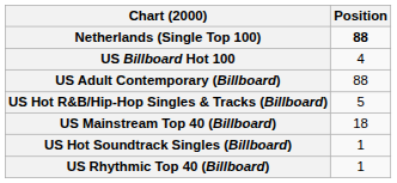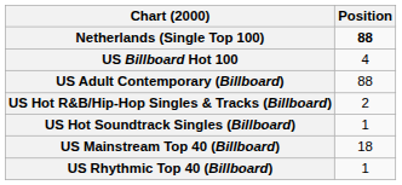 <table class="wikitable sortable plainrowheaders" style="text-align:center">
 <tr>
 <th scope="col">Chart (2000)</th>
 <th scope="col">Position</th>
 </tr>
 <tr>
 <th scope="row">Netherlands (Single Top 100)</th>
 <td><strong>88</strong></td>
 </tr>
 <tr>
 <th scope="row">US <em>Billboard</em> Hot 100</th>
 <td>4</td>
 </tr>
 <tr>
 <th scope="row">US Adult Contemporary (<em>Billboard</em>)</th>
 <td>88</td>
 </tr>
 <tr>
 <th scope="row">US Hot R&B/Hip-Hop Singles & Tracks (<em>Billboard</em>)</th>
-<td>5</td>
+<td>2</td>
+</tr>
+<tr>
+<th scope="row">US Hot Soundtrack Singles (<em>Billboard</em>)</th>
+<td>1</td>
 </tr>
 <tr>
 <th scope="row">US Mainstream Top 40 (<em>Billboard</em>)</th>
 <td>18</td>
 </tr>
 <tr>
-<th scope="row">US Hot Soundtrack Singles (<em>Billboard</em>)</th>
-<td>1</td>
-</tr>
-<tr>
 <th scope="row">US Rhythmic Top 40 (<em>Billboard</em>)</th>
 <td>1</td>
 </tr>
 </table>
